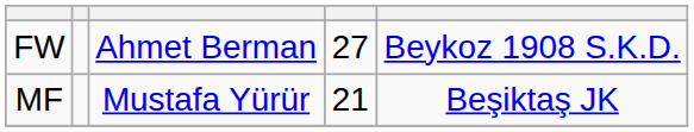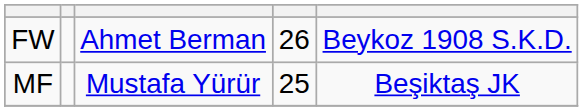 <table class="wikitable sortable" style="text-align: center">
 <tr>
 <th></th>
 <th></th>
 <th></th>
 <th></th>
 <th></th>
 </tr>
 <tr>
 <td>FW</td>
 <td></td>
 <td><a href='#'>Ahmet Berman</a></td>
-<td>27</td>
+<td>26</td>
 <td><a href='#'>Beykoz 1908 S.K.D.</a></td>
 </tr>
 <tr>
 <td>MF</td>
 <td></td>
 <td><a href='#'>Mustafa Yürür</a></td>
-<td>21</td>
+<td>25</td>
 <td><a href='#'>Beşiktaş JK</a></td>
 </tr>
 <tr>
 </tr>
 </table>
